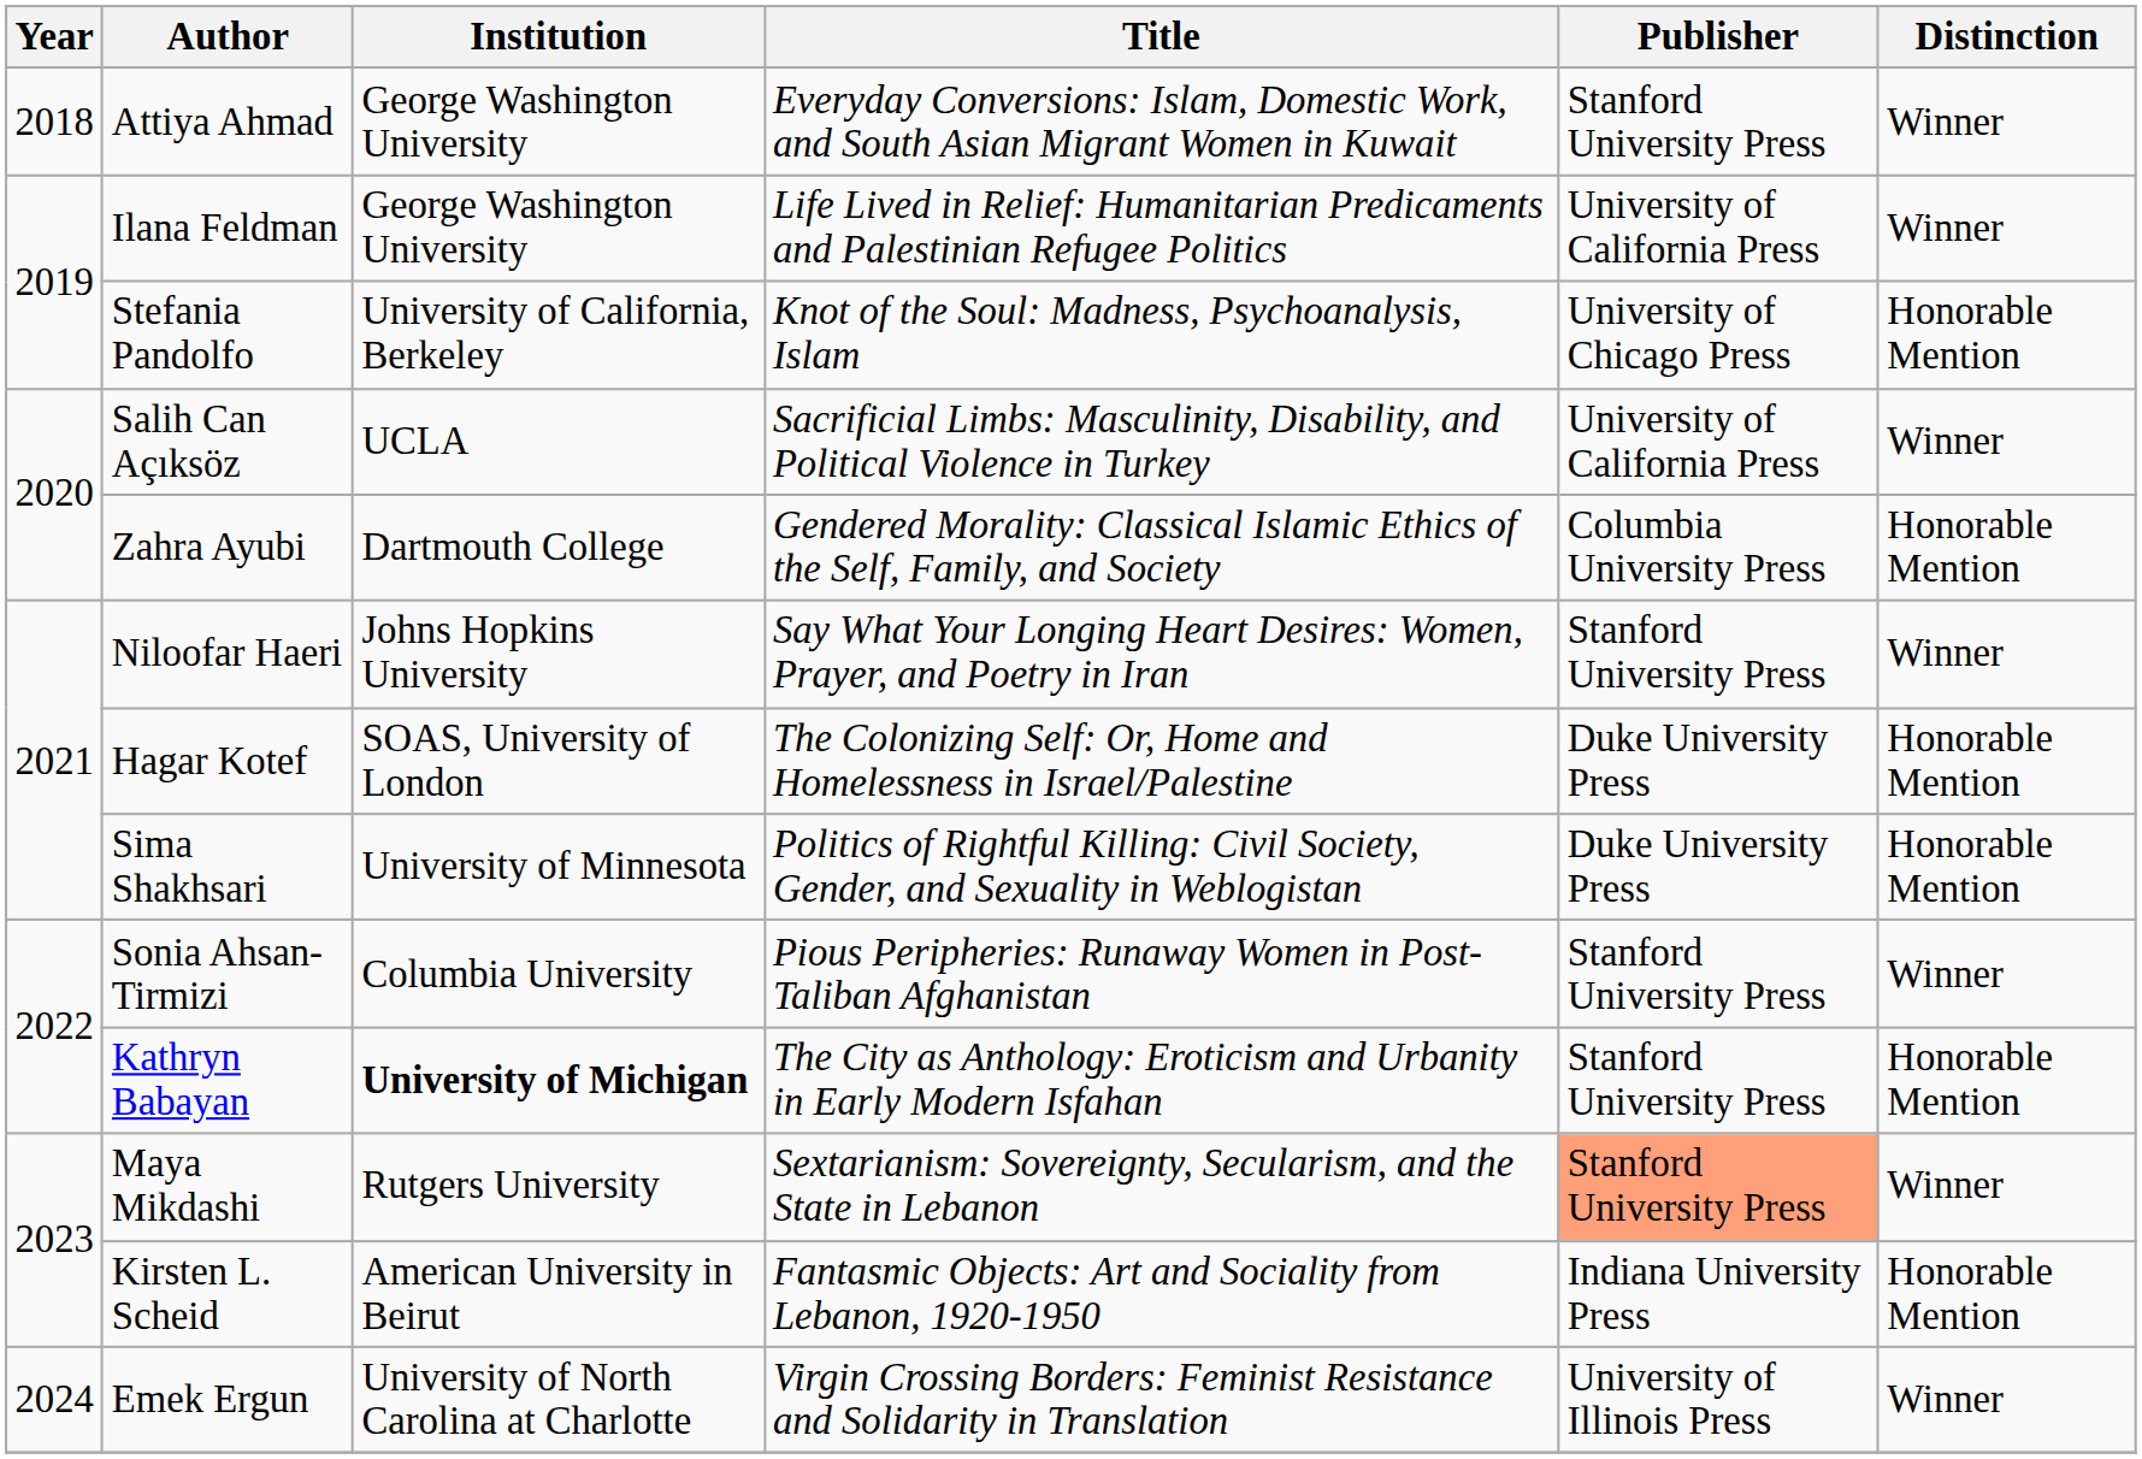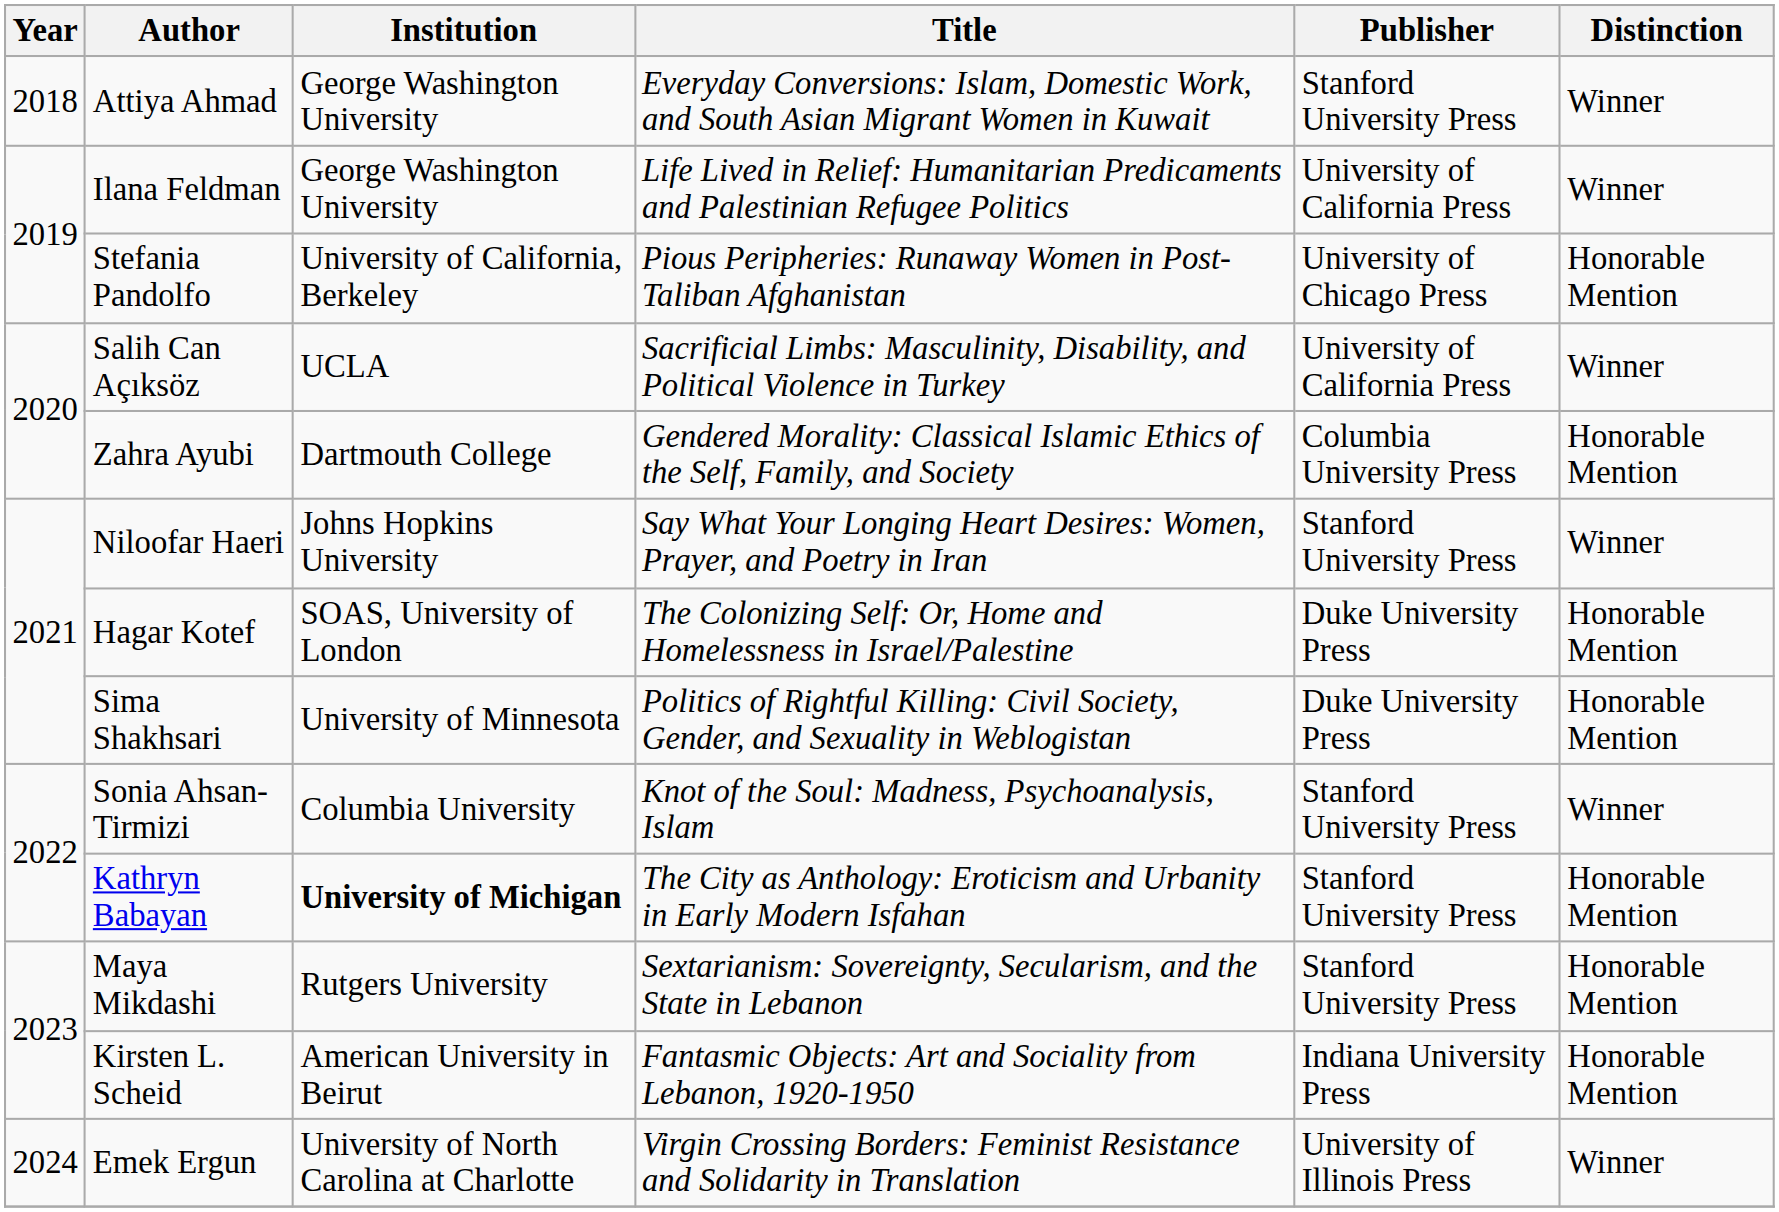 <table class="sortable wikitable" width=%100>
 <tr>
 <th>Year</th>
 <th><strong>Author</strong></th>
 <th>Institution</th>
 <th>Title</th>
 <th>Publisher</th>
 <th>Distinction</th>
 </tr>
 <tr>
 <td rowspan="1">2018</td>
 <td>Attiya Ahmad</td>
 <td>George Washington University</td>
 <td><em>Everyday Conversions: Islam, Domestic Work, and South Asian Migrant Women in Kuwait</em></td>
 <td>Stanford University Press</td>
 <td>Winner</td>
 </tr>
 <tr>
 <td rowspan="2">2019</td>
 <td>Ilana Feldman</td>
 <td>George Washington University</td>
 <td><em>Life Lived in Relief: Humanitarian Predicaments and Palestinian Refugee Politics</em></td>
 <td>University of California Press</td>
 <td>Winner</td>
 </tr>
 <tr>
 <td>Stefania Pandolfo</td>
 <td>University of California, Berkeley</td>
-<td><em>Knot of the Soul: Madness, Psychoanalysis, Islam</em></td>
+<td><em>Pious Peripheries: Runaway Women in Post-Taliban Afghanistan</em></td>
 <td>University of Chicago Press</td>
 <td>Honorable Mention</td>
 </tr>
 <tr>
 <td rowspan="2">2020</td>
 <td>Salih Can Açıksöz</td>
 <td>UCLA</td>
 <td><em>Sacrificial Limbs: Masculinity, Disability, and Political Violence in Turkey</em></td>
 <td>University of California Press</td>
 <td>Winner</td>
 </tr>
 <tr>
 <td>Zahra Ayubi</td>
 <td>Dartmouth College</td>
 <td><em>Gendered Morality: Classical Islamic Ethics of the Self, Family, and Society</em></td>
 <td>Columbia University Press</td>
 <td>Honorable Mention</td>
 </tr>
 <tr>
 <td rowspan="3">2021</td>
 <td>Niloofar Haeri</td>
 <td>Johns Hopkins University</td>
 <td><em>Say What Your Longing Heart Desires: Women, Prayer, and Poetry in Iran</em></td>
 <td>Stanford University Press</td>
 <td>Winner</td>
 </tr>
 <tr>
 <td>Hagar Kotef</td>
 <td>SOAS, University of London</td>
 <td><em>The Colonizing Self: Or, Home and Homelessness in Israel/Palestine</em></td>
 <td>Duke University Press</td>
 <td>Honorable Mention</td>
 </tr>
 <tr>
 <td>Sima Shakhsari</td>
 <td>University of Minnesota</td>
 <td><em>Politics of Rightful Killing: Civil Society, Gender, and Sexuality in Weblogistan</em></td>
 <td>Duke University Press</td>
 <td>Honorable Mention</td>
 </tr>
 <tr>
 <td rowspan="2">2022</td>
 <td>Sonia Ahsan-Tirmizi</td>
 <td>Columbia University</td>
-<td><em>Pious Peripheries: Runaway Women in Post-Taliban Afghanistan</em></td>
+<td><em>Knot of the Soul: Madness, Psychoanalysis, Islam</em></td>
 <td>Stanford University Press</td>
 <td>Winner</td>
 </tr>
 <tr>
 <td><a href='#'>Kathryn Babayan</a></td>
 <td><strong>University of Michigan</strong></td>
 <td><em>The City as Anthology: Eroticism and Urbanity in Early Modern Isfahan</em></td>
 <td>Stanford University Press</td>
 <td>Honorable Mention</td>
 </tr>
 <tr>
 <td rowspan="2">2023</td>
 <td>Maya Mikdashi</td>
 <td>Rutgers University</td>
 <td><em>Sextarianism: Sovereignty, Secularism, and the State in Lebanon</em></td>
-<td style="background: lightsalmon;">Stanford University Press</td>
-<td>Winner</td>
+<td>Stanford University Press</td>
+<td>Honorable Mention</td>
 </tr>
 <tr>
 <td>Kirsten L. Scheid</td>
 <td>American University in Beirut</td>
 <td><em>Fantasmic Objects: Art and Sociality from Lebanon, 1920-1950</em></td>
 <td>Indiana University Press</td>
 <td>Honorable Mention</td>
 </tr>
 <tr>
 <td rowspan="1">2024</td>
 <td>Emek Ergun</td>
 <td>University of North Carolina at Charlotte</td>
 <td><em>Virgin Crossing Borders: Feminist Resistance and Solidarity in Translation</em></td>
 <td>University of Illinois Press</td>
 <td>Winner</td>
 </tr>
 <tr>
 </tr>
 </table>
